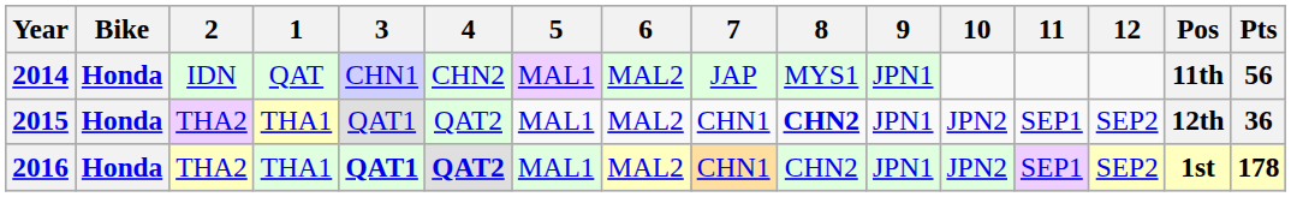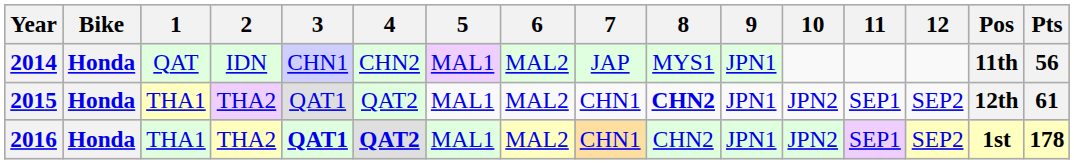 <table class="wikitable" style="text-align:center; font-size:90%;">
 <tr>
 <th>Year</th>
 <th>Bike</th>
+<th>1</th>
 <th>2</th>
-<th>1</th>
 <th>3</th>
 <th>4</th>
 <th>5</th>
 <th>6</th>
 <th>7</th>
 <th>8</th>
 <th>9</th>
 <th>10</th>
 <th>11</th>
 <th>12</th>
 <th>Pos</th>
 <th>Pts</th>
 </tr>
 <tr>
 <th><a href='#'>2014</a></th>
 <th><a href='#'>Honda</a></th>
+<td style="background:#DFFFDF;"><a href='#'>QAT</a><br></td>
 <td style="background:#DFFFDF;"><a href='#'>IDN</a><br></td>
-<td style="background:#DFFFDF;"><a href='#'>QAT</a><br></td>
 <td style="background:#CFCFFF;"><a href='#'>CHN1</a><br></td>
 <td style="background:#DFFFDF;"><a href='#'>CHN2</a><br></td>
 <td style="background:#EFCFFF;"><a href='#'>MAL1</a><br></td>
 <td style="background:#DFFFDF;"><a href='#'>MAL2</a><br></td>
 <td style="background:#DFFFDF;"><a href='#'>JAP</a><br></td>
 <td style="background:#DFFFDF;"><a href='#'>MYS1</a><br></td>
 <td style="background:#dfffdf;"><a href='#'>JPN1</a><br></td>
 <td></td>
 <td></td>
 <td></td>
 <th>11th</th>
 <th>56</th>
 </tr>
 <tr>
 <th><a href='#'>2015</a></th>
 <th><a href='#'>Honda</a></th>
+<td style="background:#FFFFBF;"><a href='#'>THA1</a><br></td>
 <td style="background:#EFCFFF;"><a href='#'>THA2</a><br></td>
-<td style="background:#FFFFBF;"><a href='#'>THA1</a><br></td>
 <td style="background:#DFDFDF;"><a href='#'>QAT1</a><br></td>
 <td style="background:#DFFFDF;"><a href='#'>QAT2</a><br></td>
 <td><a href='#'>MAL1</a></td>
 <td><a href='#'>MAL2</a></td>
 <td><a href='#'>CHN1</a></td>
 <td><strong><a href='#'>CHN2</a></strong></td>
 <td><a href='#'>JPN1</a></td>
 <td><a href='#'>JPN2</a></td>
 <td><a href='#'>SEP1</a></td>
 <td><a href='#'>SEP2</a></td>
 <th>12th</th>
-<th>36</th>
+<th>61</th>
 </tr>
 <tr>
 <th><a href='#'>2016</a></th>
 <th><a href='#'>Honda</a></th>
+<td style="background:#dfffdf;"><a href='#'>THA1</a><br></td>
 <td style="background:#ffffbf;"><a href='#'>THA2</a><br></td>
-<td style="background:#dfffdf;"><a href='#'>THA1</a><br></td>
 <td style="background:#dfffdf;"><strong><a href='#'>QAT1</a></strong><br></td>
 <td style="background:#dfdfdf;"><strong><a href='#'>QAT2</a></strong><br></td>
 <td style="background:#dfffdf;"><a href='#'>MAL1</a><br></td>
 <td style="background:#ffffbf;"><a href='#'>MAL2</a><br></td>
 <td style="background:#ffdf9f;"><a href='#'>CHN1</a><br></td>
 <td style="background:#dfffdf;"><a href='#'>CHN2</a><br></td>
 <td style="background:#dfffdf;"><a href='#'>JPN1</a><br></td>
 <td style="background:#dfffdf;"><a href='#'>JPN2</a><br></td>
 <td style="background:#efcfff;"><a href='#'>SEP1</a><br></td>
 <td style="background:#ffffbf;"><a href='#'>SEP2</a><br></td>
 <th style="background:#ffffbf;">1st</th>
 <th style="background:#ffffbf;">178</th>
 </tr>
 </table>
